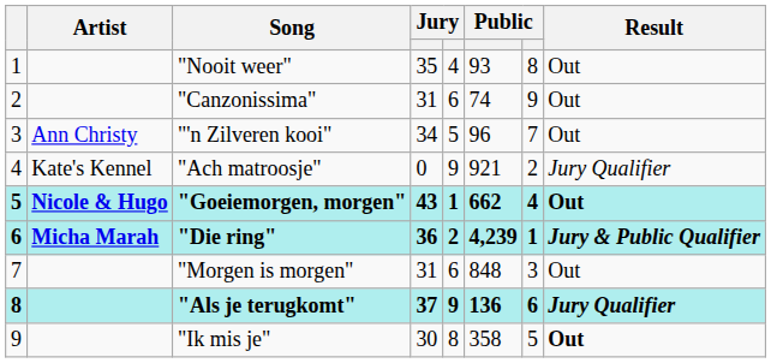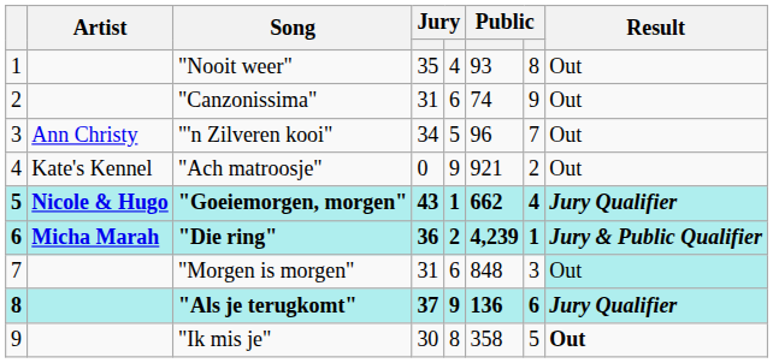 <table class="sortable wikitable" style="margin: 1em auto 1em auto">
 <tr>
 <th rowspan="2"></th>
 <th rowspan="2">Artist</th>
 <th rowspan="2">Song</th>
 <th colspan="2">Jury</th>
 <th colspan="2">Public</th>
 <th rowspan="2">Result</th>
 </tr>
 <tr>
 <th><small></small></th>
 <th><small></small></th>
 <th><small></small></th>
 <th><small></small></th>
 </tr>
 <tr>
 <td>1</td>
 <td></td>
 <td>"Nooit weer"</td>
 <td>35</td>
 <td>4</td>
 <td>93</td>
 <td>8</td>
 <td>Out</td>
 </tr>
 <tr>
 <td>2</td>
 <td></td>
 <td>"Canzonissima"</td>
 <td>31</td>
 <td>6</td>
 <td>74</td>
 <td>9</td>
 <td>Out</td>
 </tr>
 <tr>
 <td>3</td>
 <td><a href='#'>Ann Christy</a></td>
 <td>"'n Zilveren kooi"</td>
 <td>34</td>
 <td>5</td>
 <td>96</td>
 <td>7</td>
 <td>Out</td>
 </tr>
 <tr>
 <td>4</td>
 <td>Kate's Kennel</td>
 <td>"Ach matroosje"</td>
 <td>0</td>
 <td>9</td>
 <td>921</td>
 <td>2</td>
-<td><em>Jury Qualifier</em></td>
+<td>Out</td>
 </tr>
 <tr style="font-weight:bold; background:paleturquoise;">
 <td>5</td>
 <td><a href='#'>Nicole & Hugo</a></td>
 <td>"Goeiemorgen, morgen"</td>
 <td>43</td>
 <td>1</td>
 <td>662</td>
 <td>4</td>
-<td>Out</td>
+<td><em>Jury Qualifier</em></td>
 </tr>
 <tr style="font-weight:bold; background:paleturquoise;">
 <td>6</td>
 <td><a href='#'>Micha Marah</a></td>
 <td>"Die ring"</td>
 <td>36</td>
 <td>2</td>
 <td>4,239</td>
 <td>1</td>
 <td><em>Jury & Public Qualifier</em></td>
 </tr>
 <tr>
 <td>7</td>
 <td></td>
 <td>"Morgen is morgen"</td>
 <td>31</td>
 <td>6</td>
 <td>848</td>
 <td>3</td>
-<td>Out</td>
+<td style="background: paleturquoise;">Out</td>
 </tr>
 <tr style="font-weight:bold; background:paleturquoise;">
 <td>8</td>
 <td></td>
 <td>"Als je terugkomt"</td>
 <td>37</td>
 <td>9</td>
 <td>136</td>
 <td>6</td>
 <td><em>Jury Qualifier</em></td>
 </tr>
 <tr>
 <td>9</td>
 <td></td>
 <td>"Ik mis je"</td>
 <td>30</td>
 <td>8</td>
 <td>358</td>
 <td>5</td>
 <td><strong>Out</strong></td>
 </tr>
 </table>
